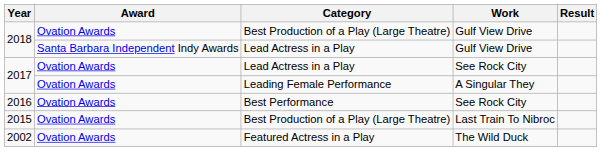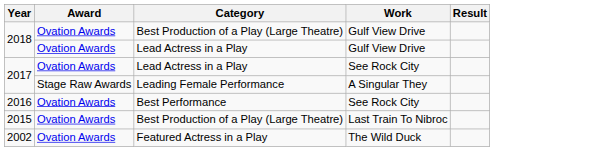 <table class="wikitable">
 <tr>
 <th>Year</th>
 <th>Award</th>
 <th>Category</th>
 <th>Work</th>
 <th>Result</th>
 </tr>
 <tr>
 <td rowspan="2">2018</td>
 <td><a href='#'>Ovation Awards</a></td>
 <td>Best Production of a Play (Large Theatre)</td>
 <td>Gulf View Drive</td>
 <td></td>
 </tr>
 <tr>
-<td><a href='#'>Santa Barbara Independent</a> Indy Awards</td>
+<td><a href='#'>Ovation Awards</a></td>
 <td>Lead Actress in a Play</td>
 <td>Gulf View Drive</td>
 <td></td>
 </tr>
 <tr>
 <td rowspan="2">2017</td>
 <td><a href='#'>Ovation Awards</a></td>
 <td>Lead Actress in a Play</td>
 <td>See Rock City</td>
 <td></td>
 </tr>
 <tr>
-<td><a href='#'>Ovation Awards</a></td>
+<td>Stage Raw Awards</td>
 <td>Leading Female Performance</td>
 <td>A Singular They</td>
 <td></td>
 </tr>
 <tr>
 <td>2016</td>
 <td><a href='#'>Ovation Awards</a></td>
 <td>Best Performance</td>
 <td>See Rock City</td>
 <td></td>
 </tr>
 <tr>
 <td>2015</td>
 <td><a href='#'>Ovation Awards</a></td>
 <td>Best Production of a Play (Large Theatre)</td>
 <td>Last Train To Nibroc</td>
 <td></td>
 </tr>
 <tr>
 <td>2002</td>
 <td><a href='#'>Ovation Awards</a></td>
 <td>Featured Actress in a Play</td>
 <td>The Wild Duck</td>
 <td></td>
 </tr>
 </table>
